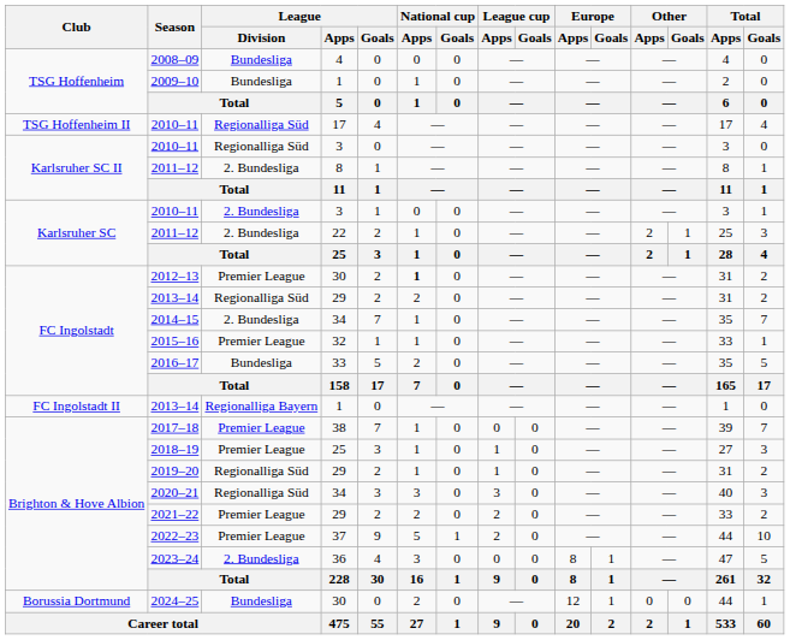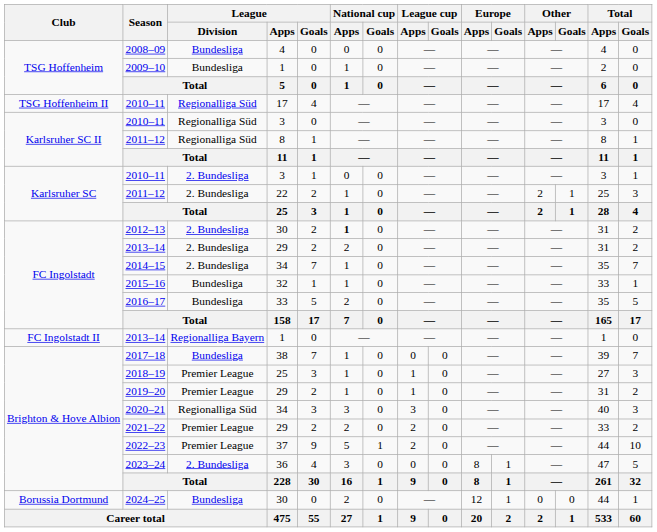 <table class="wikitable" style="text-align: center">
 <tr>
 <th rowspan="2">Club</th>
 <th rowspan="2">Season</th>
 <th colspan="3">League</th>
 <th colspan="2">National cup</th>
 <th colspan="2">League cup</th>
 <th colspan="2">Europe</th>
 <th colspan="2">Other</th>
 <th colspan="2">Total</th>
 </tr>
 <tr>
 <th>Division</th>
 <th>Apps</th>
 <th>Goals</th>
 <th>Apps</th>
 <th>Goals</th>
 <th>Apps</th>
 <th>Goals</th>
 <th>Apps</th>
 <th>Goals</th>
 <th>Apps</th>
 <th>Goals</th>
 <th>Apps</th>
 <th>Goals</th>
 </tr>
 <tr>
 <td rowspan="3"><a href='#'>TSG Hoffenheim</a></td>
 <td><a href='#'>2008–09</a></td>
 <td><a href='#'>Bundesliga</a></td>
 <td>4</td>
 <td>0</td>
 <td>0</td>
 <td>0</td>
 <td colspan="2">—</td>
 <td colspan="2">—</td>
 <td colspan="2">—</td>
 <td>4</td>
 <td>0</td>
 </tr>
 <tr>
 <td><a href='#'>2009–10</a></td>
 <td>Bundesliga</td>
 <td>1</td>
 <td>0</td>
 <td>1</td>
 <td>0</td>
 <td colspan="2">—</td>
 <td colspan="2">—</td>
 <td colspan="2">—</td>
 <td>2</td>
 <td>0</td>
 </tr>
 <tr>
 <th colspan="2">Total</th>
 <th>5</th>
 <th>0</th>
 <th>1</th>
 <th>0</th>
 <th colspan="2">—</th>
 <th colspan="2">—</th>
 <th colspan="2">—</th>
 <th>6</th>
 <th>0</th>
 </tr>
 <tr>
 <td><a href='#'>TSG Hoffenheim II</a></td>
 <td><a href='#'>2010–11</a></td>
 <td><a href='#'>Regionalliga Süd</a></td>
 <td>17</td>
 <td>4</td>
 <td colspan="2">—</td>
 <td colspan="2">—</td>
 <td colspan="2">—</td>
 <td colspan="2">—</td>
 <td>17</td>
 <td>4</td>
 </tr>
 <tr>
 <td rowspan="3"><a href='#'>Karlsruher SC II</a></td>
 <td><a href='#'>2010–11</a></td>
 <td>Regionalliga Süd</td>
 <td>3</td>
 <td>0</td>
 <td colspan="2">—</td>
 <td colspan="2">—</td>
 <td colspan="2">—</td>
 <td colspan="2">—</td>
 <td>3</td>
 <td>0</td>
 </tr>
 <tr>
 <td><a href='#'>2011–12</a></td>
-<td>2. Bundesliga</td>
+<td>Regionalliga Süd</td>
 <td>8</td>
 <td>1</td>
 <td colspan="2">—</td>
 <td colspan="2">—</td>
 <td colspan="2">—</td>
 <td colspan="2">—</td>
 <td>8</td>
 <td>1</td>
 </tr>
 <tr>
 <th colspan="2">Total</th>
 <th>11</th>
 <th>1</th>
 <th colspan="2">—</th>
 <th colspan="2">—</th>
 <th colspan="2">—</th>
 <th colspan="2">—</th>
 <th>11</th>
 <th>1</th>
 </tr>
 <tr>
 <td rowspan="3"><a href='#'>Karlsruher SC</a></td>
 <td><a href='#'>2010–11</a></td>
 <td><a href='#'>2. Bundesliga</a></td>
 <td>3</td>
 <td>1</td>
 <td>0</td>
 <td>0</td>
 <td colspan="2">—</td>
 <td colspan="2">—</td>
 <td colspan="2">—</td>
 <td>3</td>
 <td>1</td>
 </tr>
 <tr>
 <td><a href='#'>2011–12</a></td>
 <td>2. Bundesliga</td>
 <td>22</td>
 <td>2</td>
 <td>1</td>
 <td>0</td>
 <td colspan="2">—</td>
 <td colspan="2">—</td>
 <td>2</td>
 <td>1</td>
 <td>25</td>
 <td>3</td>
 </tr>
 <tr>
 <th colspan="2">Total</th>
 <th>25</th>
 <th>3</th>
 <th>1</th>
 <th>0</th>
 <th colspan="2">—</th>
 <th colspan="2">—</th>
 <th>2</th>
 <th>1</th>
 <th>28</th>
 <th>4</th>
 </tr>
 <tr>
 <td rowspan="6"><a href='#'>FC Ingolstadt</a></td>
 <td><a href='#'>2012–13</a></td>
-<td>Premier League</td>
+<td><a href='#'>2. Bundesliga</a></td>
 <td>30</td>
 <td>2</td>
 <td><strong>1</strong></td>
 <td>0</td>
 <td colspan="2">—</td>
 <td colspan="2">—</td>
 <td colspan="2">—</td>
 <td>31</td>
 <td>2</td>
 </tr>
 <tr>
 <td><a href='#'>2013–14</a></td>
-<td>Regionalliga Süd</td>
+<td>2. Bundesliga</td>
 <td>29</td>
 <td>2</td>
 <td>2</td>
 <td>0</td>
 <td colspan="2">—</td>
 <td colspan="2">—</td>
 <td colspan="2">—</td>
 <td>31</td>
 <td>2</td>
 </tr>
 <tr>
 <td><a href='#'>2014–15</a></td>
 <td>2. Bundesliga</td>
 <td>34</td>
 <td>7</td>
 <td>1</td>
 <td>0</td>
 <td colspan="2">—</td>
 <td colspan="2">—</td>
 <td colspan="2">—</td>
 <td>35</td>
 <td>7</td>
 </tr>
 <tr>
 <td><a href='#'>2015–16</a></td>
-<td>Premier League</td>
+<td>Bundesliga</td>
 <td>32</td>
 <td>1</td>
 <td>1</td>
 <td>0</td>
 <td colspan="2">—</td>
 <td colspan="2">—</td>
 <td colspan="2">—</td>
 <td>33</td>
 <td>1</td>
 </tr>
 <tr>
 <td><a href='#'>2016–17</a></td>
 <td>Bundesliga</td>
 <td>33</td>
 <td>5</td>
 <td>2</td>
 <td>0</td>
 <td colspan="2">—</td>
 <td colspan="2">—</td>
 <td colspan="2">—</td>
 <td>35</td>
 <td>5</td>
 </tr>
 <tr>
 <th colspan="2">Total</th>
 <th>158</th>
 <th>17</th>
 <th>7</th>
 <th>0</th>
 <th colspan="2">—</th>
 <th colspan="2">—</th>
 <th colspan="2">—</th>
 <th>165</th>
 <th>17</th>
 </tr>
 <tr>
 <td><a href='#'>FC Ingolstadt II</a></td>
 <td><a href='#'>2013–14</a></td>
 <td><a href='#'>Regionalliga Bayern</a></td>
 <td>1</td>
 <td>0</td>
 <td colspan="2">—</td>
 <td colspan="2">—</td>
 <td colspan="2">—</td>
 <td colspan="2">—</td>
 <td>1</td>
 <td>0</td>
 </tr>
 <tr>
 <td rowspan="8"><a href='#'>Brighton & Hove Albion</a></td>
 <td><a href='#'>2017–18</a></td>
-<td><a href='#'>Premier League</a></td>
+<td><a href='#'>Bundesliga</a></td>
 <td>38</td>
 <td>7</td>
 <td>1</td>
 <td>0</td>
 <td>0</td>
 <td>0</td>
 <td colspan="2">—</td>
 <td colspan="2">—</td>
 <td>39</td>
 <td>7</td>
 </tr>
 <tr>
 <td><a href='#'>2018–19</a></td>
 <td>Premier League</td>
 <td>25</td>
 <td>3</td>
 <td>1</td>
 <td>0</td>
 <td>1</td>
 <td>0</td>
 <td colspan="2">—</td>
 <td colspan="2">—</td>
 <td>27</td>
 <td>3</td>
 </tr>
 <tr>
 <td><a href='#'>2019–20</a></td>
-<td>Regionalliga Süd</td>
+<td>Premier League</td>
 <td>29</td>
 <td>2</td>
 <td>1</td>
 <td>0</td>
 <td>1</td>
 <td>0</td>
 <td colspan="2">—</td>
 <td colspan="2">—</td>
 <td>31</td>
 <td>2</td>
 </tr>
 <tr>
 <td><a href='#'>2020–21</a></td>
 <td>Regionalliga Süd</td>
 <td>34</td>
 <td>3</td>
 <td>3</td>
 <td>0</td>
 <td>3</td>
 <td>0</td>
 <td colspan="2">—</td>
 <td colspan="2">—</td>
 <td>40</td>
 <td>3</td>
 </tr>
 <tr>
 <td><a href='#'>2021–22</a></td>
 <td>Premier League</td>
 <td>29</td>
 <td>2</td>
 <td>2</td>
 <td>0</td>
 <td>2</td>
 <td>0</td>
 <td colspan="2">—</td>
 <td colspan="2">—</td>
 <td>33</td>
 <td>2</td>
 </tr>
 <tr>
 <td><a href='#'>2022–23</a></td>
 <td>Premier League</td>
 <td>37</td>
 <td>9</td>
 <td>5</td>
 <td>1</td>
 <td>2</td>
 <td>0</td>
 <td colspan="2">—</td>
 <td colspan="2">—</td>
 <td>44</td>
 <td>10</td>
 </tr>
 <tr>
 <td><a href='#'>2023–24</a></td>
 <td><a href='#'>2. Bundesliga</a></td>
 <td>36</td>
 <td>4</td>
 <td>3</td>
 <td>0</td>
 <td>0</td>
 <td>0</td>
 <td>8</td>
 <td>1</td>
 <td colspan="2">—</td>
 <td>47</td>
 <td>5</td>
 </tr>
 <tr>
 <th colspan="2">Total</th>
 <th>228</th>
 <th>30</th>
 <th>16</th>
 <th>1</th>
 <th>9</th>
 <th>0</th>
 <th>8</th>
 <th>1</th>
 <th colspan="2">—</th>
 <th>261</th>
 <th>32</th>
 </tr>
 <tr>
 <td><a href='#'>Borussia Dortmund</a></td>
 <td><a href='#'>2024–25</a></td>
 <td><a href='#'>Bundesliga</a></td>
 <td>30</td>
 <td>0</td>
 <td>2</td>
 <td>0</td>
 <td colspan="2">—</td>
 <td>12</td>
 <td>1</td>
 <td>0</td>
 <td>0</td>
 <td>44</td>
 <td>1</td>
 </tr>
 <tr>
 <th colspan="3">Career total</th>
 <th>475</th>
 <th>55</th>
 <th>27</th>
 <th>1</th>
 <th>9</th>
 <th>0</th>
 <th>20</th>
 <th>2</th>
 <th>2</th>
 <th>1</th>
 <th>533</th>
 <th>60</th>
 </tr>
 </table>
